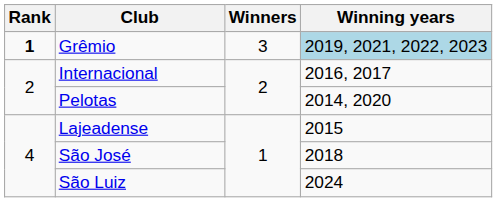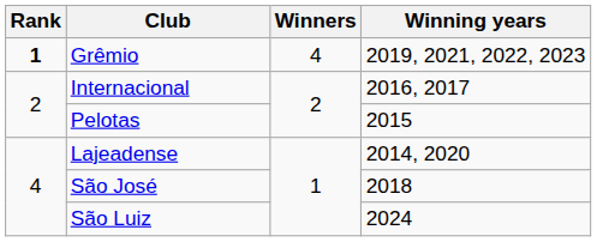 <table class="wikitable sortable">
 <tr>
 <th>Rank</th>
 <th style="width:150px">Club</th>
 <th>Winners</th>
 <th>Winning years</th>
 </tr>
 <tr>
 <td align=center><strong>1</strong></td>
 <td><a href='#'>Grêmio</a></td>
-<td align=center>3</td>
-<td style="background: lightblue;">2019, 2021, 2022, 2023</td>
+<td align=center>4</td>
+<td>2019, 2021, 2022, 2023</td>
 </tr>
 <tr>
 <td rowspan=2 align=center>2</td>
 <td><a href='#'>Internacional</a></td>
 <td rowspan=2 align=center>2</td>
 <td>2016, 2017</td>
 </tr>
 <tr>
 <td><a href='#'>Pelotas</a></td>
-<td>2014, 2020</td>
+<td>2015</td>
 </tr>
 <tr>
 <td rowspan=3 align=center>4</td>
 <td><a href='#'>Lajeadense</a></td>
 <td rowspan=3 align=center>1</td>
-<td>2015</td>
+<td>2014, 2020</td>
 </tr>
 <tr>
 <td><a href='#'>São José</a></td>
 <td>2018</td>
 </tr>
 <tr>
 <td><a href='#'>São Luiz</a></td>
 <td>2024</td>
 </tr>
 </table>
